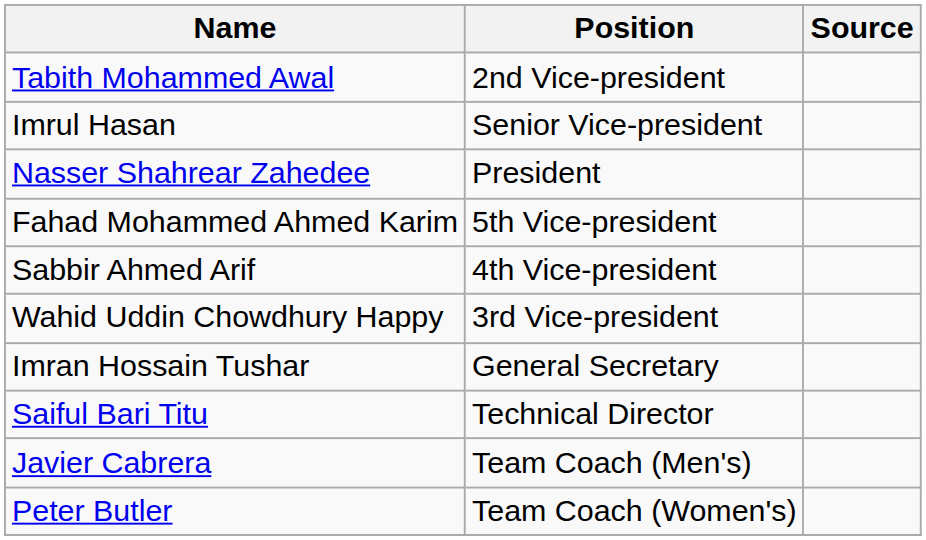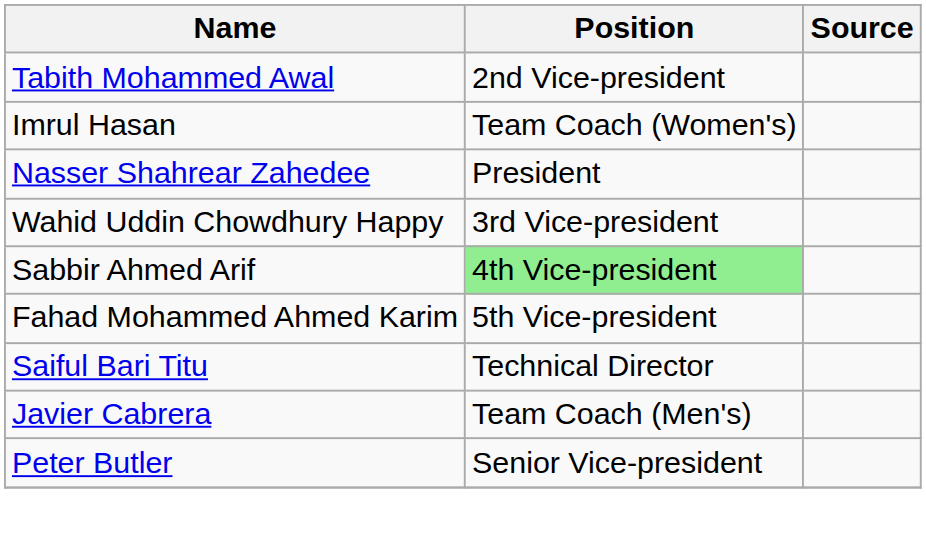 <table class="wikitable">
 <tr>
 <th>Name</th>
 <th>Position</th>
 <th>Source</th>
 </tr>
 <tr>
 <td> <a href='#'>Tabith Mohammed Awal</a></td>
 <td>2nd Vice-president</td>
 <td></td>
 </tr>
 <tr>
 <td> Imrul Hasan</td>
-<td>Senior Vice-president</td>
+<td>Team Coach (Women's)</td>
 <td></td>
 </tr>
 <tr>
 <td> <a href='#'>Nasser Shahrear Zahedee</a></td>
 <td>President</td>
 <td></td>
 </tr>
 <tr>
-<td> Fahad Mohammed Ahmed Karim</td>
-<td>5th Vice-president</td>
-<td></td>
-</tr>
-<tr>
-<td> Sabbir Ahmed Arif</td>
-<td>4th Vice-president</td>
-<td></td>
-</tr>
-<tr>
 <td> Wahid Uddin Chowdhury Happy</td>
 <td>3rd Vice-president</td>
 <td></td>
 </tr>
 <tr>
-<td> Imran Hossain Tushar</td>
-<td>General Secretary</td>
+<td> Sabbir Ahmed Arif</td>
+<td style="background: lightgreen;">4th Vice-president</td>
+<td></td>
+</tr>
+<tr>
+<td> Fahad Mohammed Ahmed Karim</td>
+<td>5th Vice-president</td>
 <td></td>
 </tr>
 <tr>
 <td> <a href='#'>Saiful Bari Titu</a></td>
 <td>Technical Director</td>
 <td></td>
 </tr>
 <tr>
 <td> <a href='#'>Javier Cabrera</a></td>
 <td>Team Coach (Men's)</td>
 <td></td>
 </tr>
 <tr>
 <td> <a href='#'>Peter Butler</a></td>
-<td>Team Coach (Women's)</td>
+<td>Senior Vice-president</td>
 <td></td>
 </tr>
 <tr>
 </tr>
 </table>
